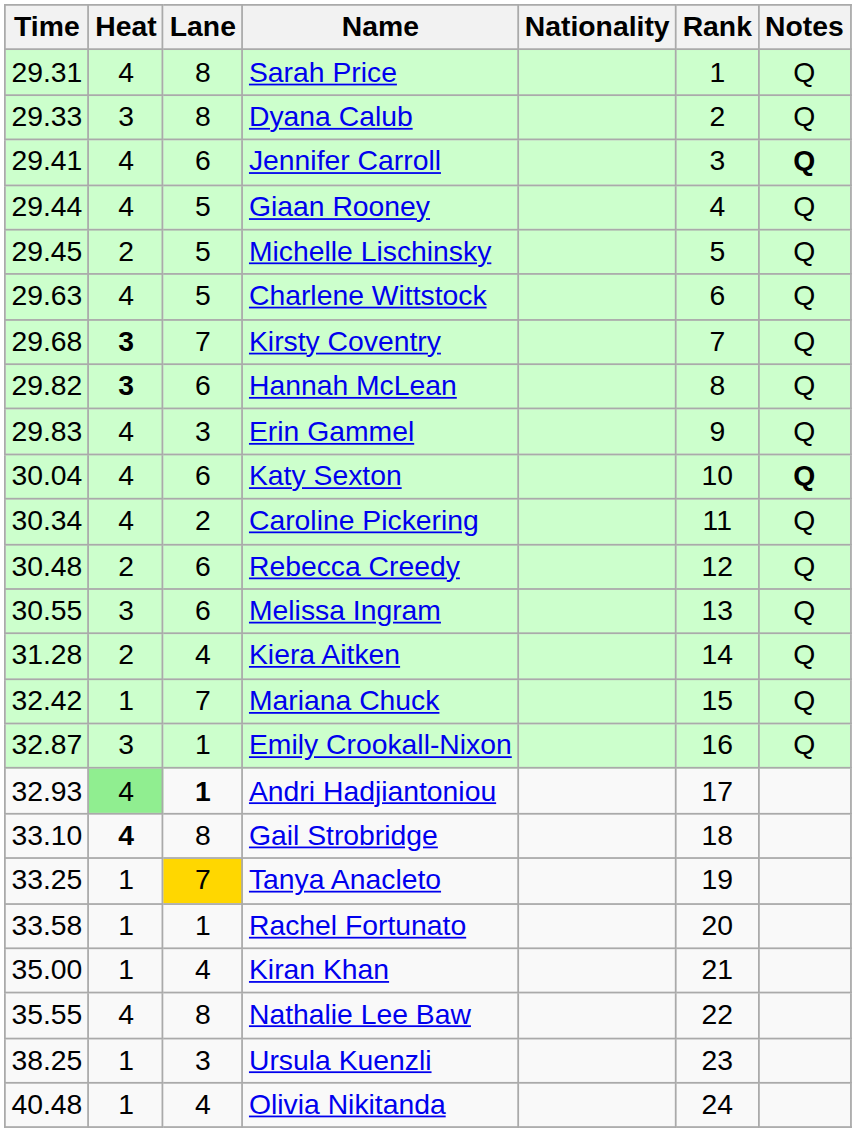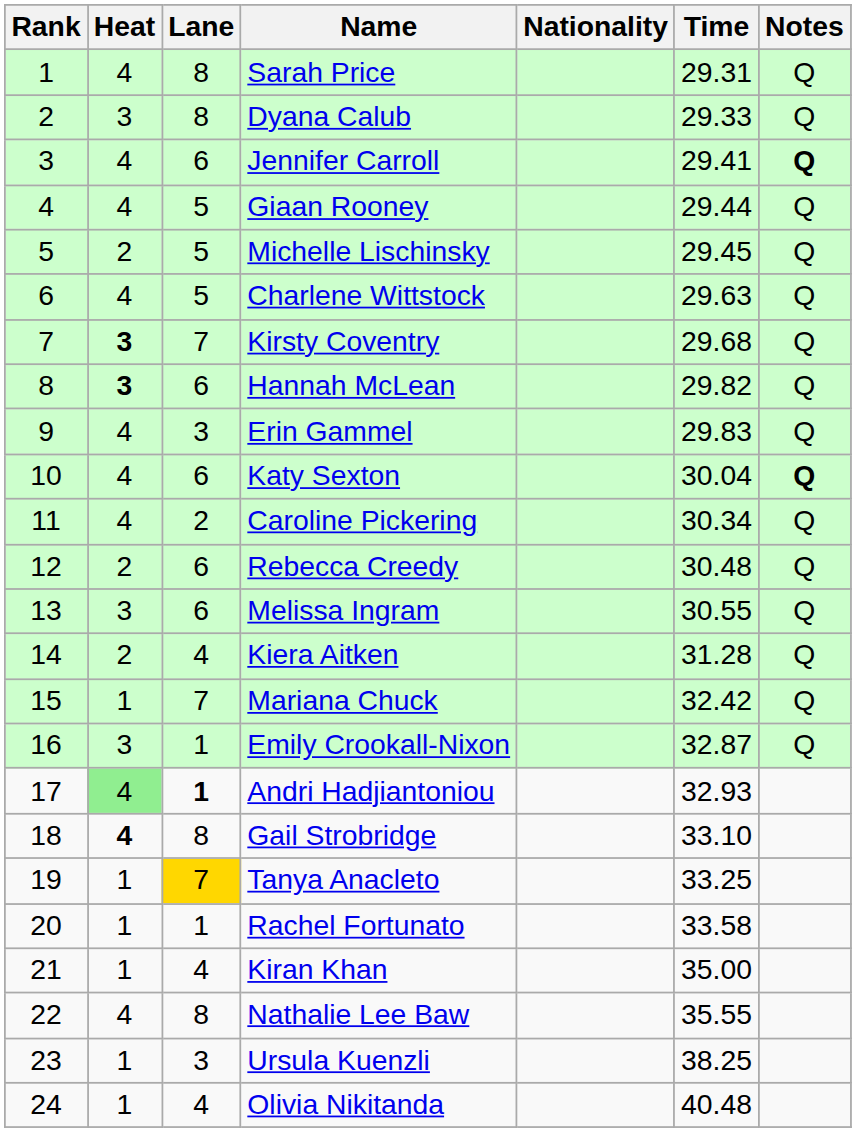 <table class="wikitable sortable" style="text-align:center">
 <tr>
-<th>Time</th>
+<th>Rank</th>
 <th>Heat</th>
 <th>Lane</th>
 <th>Name</th>
 <th>Nationality</th>
-<th>Rank</th>
+<th>Time</th>
 <th>Notes</th>
 </tr>
 <tr bgcolor=ccffcc>
-<td>29.31</td>
+<td>1</td>
 <td>4</td>
 <td>8</td>
 <td align=left><a href='#'>Sarah Price</a></td>
 <td align=left></td>
-<td>1</td>
+<td>29.31</td>
 <td>Q</td>
 </tr>
 <tr bgcolor=ccffcc>
-<td>29.33</td>
+<td>2</td>
 <td>3</td>
 <td>8</td>
 <td align=left><a href='#'>Dyana Calub</a></td>
 <td align=left></td>
-<td>2</td>
+<td>29.33</td>
 <td>Q</td>
 </tr>
 <tr bgcolor=ccffcc>
-<td>29.41</td>
+<td>3</td>
 <td>4</td>
 <td>6</td>
 <td align=left><a href='#'>Jennifer Carroll</a></td>
 <td align=left></td>
-<td>3</td>
+<td>29.41</td>
 <td><strong>Q</strong></td>
 </tr>
 <tr bgcolor=ccffcc>
-<td>29.44</td>
+<td>4</td>
 <td>4</td>
 <td>5</td>
 <td align=left><a href='#'>Giaan Rooney</a></td>
 <td align=left></td>
-<td>4</td>
+<td>29.44</td>
 <td>Q</td>
 </tr>
 <tr bgcolor=ccffcc>
-<td>29.45</td>
+<td>5</td>
 <td>2</td>
 <td>5</td>
 <td align=left><a href='#'>Michelle Lischinsky</a></td>
 <td align=left></td>
-<td>5</td>
+<td>29.45</td>
 <td>Q</td>
 </tr>
 <tr bgcolor=ccffcc>
-<td>29.63</td>
+<td>6</td>
 <td>4</td>
 <td>5</td>
 <td align=left><a href='#'>Charlene Wittstock</a></td>
 <td align=left></td>
-<td>6</td>
+<td>29.63</td>
 <td>Q</td>
 </tr>
 <tr bgcolor=ccffcc>
-<td>29.68</td>
+<td>7</td>
 <td><strong>3</strong></td>
 <td>7</td>
 <td align=left><a href='#'>Kirsty Coventry</a></td>
 <td align=left></td>
-<td>7</td>
+<td>29.68</td>
 <td>Q</td>
 </tr>
 <tr bgcolor=ccffcc>
-<td>29.82</td>
+<td>8</td>
 <td><strong>3</strong></td>
 <td>6</td>
 <td align=left><a href='#'>Hannah McLean</a></td>
 <td align=left></td>
-<td>8</td>
+<td>29.82</td>
 <td>Q</td>
 </tr>
 <tr bgcolor=ccffcc>
-<td>29.83</td>
+<td>9</td>
 <td>4</td>
 <td>3</td>
 <td align=left><a href='#'>Erin Gammel</a></td>
 <td align=left></td>
-<td>9</td>
+<td>29.83</td>
 <td>Q</td>
 </tr>
 <tr bgcolor=ccffcc>
-<td>30.04</td>
+<td>10</td>
 <td>4</td>
 <td>6</td>
 <td align=left><a href='#'>Katy Sexton</a></td>
 <td align=left></td>
-<td>10</td>
+<td>30.04</td>
 <td><strong>Q</strong></td>
 </tr>
 <tr bgcolor=ccffcc>
-<td>30.34</td>
+<td>11</td>
 <td>4</td>
 <td>2</td>
 <td align=left><a href='#'>Caroline Pickering</a></td>
 <td align=left></td>
-<td>11</td>
+<td>30.34</td>
 <td>Q</td>
 </tr>
 <tr bgcolor=ccffcc>
-<td>30.48</td>
+<td>12</td>
 <td>2</td>
 <td>6</td>
 <td align=left><a href='#'>Rebecca Creedy</a></td>
 <td align=left></td>
-<td>12</td>
+<td>30.48</td>
 <td>Q</td>
 </tr>
 <tr bgcolor=ccffcc>
-<td>30.55</td>
+<td>13</td>
 <td>3</td>
 <td>6</td>
 <td align=left><a href='#'>Melissa Ingram</a></td>
 <td align=left></td>
-<td>13</td>
+<td>30.55</td>
 <td>Q</td>
 </tr>
 <tr bgcolor=ccffcc>
-<td>31.28</td>
+<td>14</td>
 <td>2</td>
 <td>4</td>
 <td align=left><a href='#'>Kiera Aitken</a></td>
 <td align=left></td>
-<td>14</td>
+<td>31.28</td>
 <td>Q</td>
 </tr>
 <tr bgcolor=ccffcc>
-<td>32.42</td>
+<td>15</td>
 <td>1</td>
 <td>7</td>
 <td align=left><a href='#'>Mariana Chuck</a></td>
 <td align=left></td>
-<td>15</td>
+<td>32.42</td>
 <td>Q</td>
 </tr>
 <tr bgcolor=ccffcc>
-<td>32.87</td>
+<td>16</td>
 <td>3</td>
 <td>1</td>
 <td align=left><a href='#'>Emily Crookall-Nixon</a></td>
 <td align=left></td>
-<td>16</td>
+<td>32.87</td>
 <td>Q</td>
 </tr>
 <tr>
-<td>32.93</td>
+<td>17</td>
 <td style="background: lightgreen;">4</td>
 <td><strong>1</strong></td>
 <td align=left><a href='#'>Andri Hadjiantoniou</a></td>
 <td align=left></td>
-<td>17</td>
+<td>32.93</td>
 <td></td>
 </tr>
 <tr>
-<td>33.10</td>
+<td>18</td>
 <td><strong>4</strong></td>
 <td>8</td>
 <td align=left><a href='#'>Gail Strobridge</a></td>
 <td align=left></td>
-<td>18</td>
+<td>33.10</td>
 <td></td>
 </tr>
 <tr>
-<td>33.25</td>
+<td>19</td>
 <td>1</td>
 <td style="background: gold;">7</td>
 <td align=left><a href='#'>Tanya Anacleto</a></td>
 <td align=left></td>
-<td>19</td>
+<td>33.25</td>
 <td></td>
 </tr>
 <tr>
-<td>33.58</td>
+<td>20</td>
 <td>1</td>
 <td>1</td>
 <td align=left><a href='#'>Rachel Fortunato</a></td>
 <td align=left></td>
-<td>20</td>
+<td>33.58</td>
 <td></td>
 </tr>
 <tr>
-<td>35.00</td>
+<td>21</td>
 <td>1</td>
 <td>4</td>
 <td align=left><a href='#'>Kiran Khan</a></td>
 <td align=left></td>
-<td>21</td>
+<td>35.00</td>
 <td></td>
 </tr>
 <tr>
-<td>35.55</td>
+<td>22</td>
 <td>4</td>
 <td>8</td>
 <td align=left><a href='#'>Nathalie Lee Baw</a></td>
 <td align=left></td>
-<td>22</td>
+<td>35.55</td>
 <td></td>
 </tr>
 <tr>
-<td>38.25</td>
+<td>23</td>
 <td>1</td>
 <td>3</td>
 <td align=left><a href='#'>Ursula Kuenzli</a></td>
 <td align=left></td>
-<td>23</td>
+<td>38.25</td>
 <td></td>
 </tr>
 <tr>
-<td>40.48</td>
+<td>24</td>
 <td>1</td>
 <td>4</td>
 <td align=left><a href='#'>Olivia Nikitanda</a></td>
 <td align=left></td>
-<td>24</td>
+<td>40.48</td>
 <td></td>
 </tr>
 </table>
